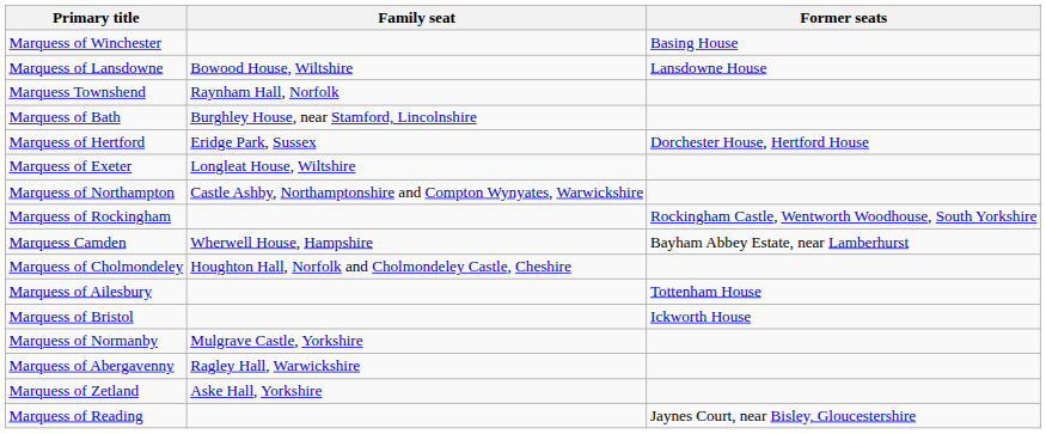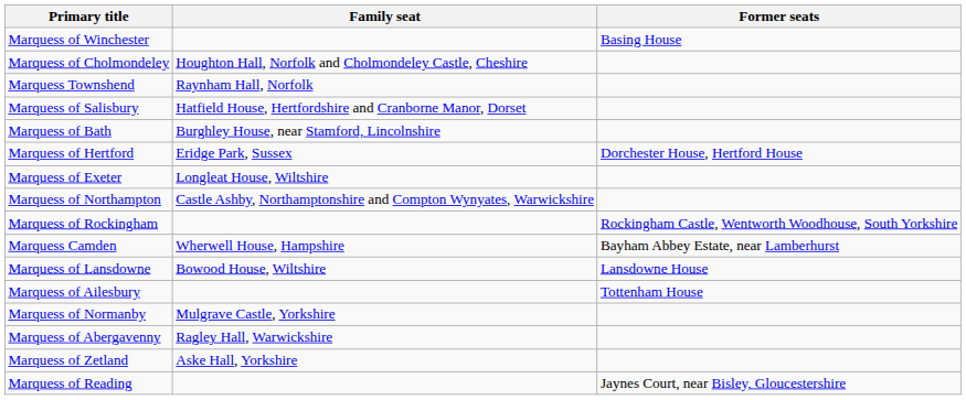 <table class="wikitable" style="text-align:left">
 <tr>
 <th>Primary title</th>
 <th>Family seat</th>
 <th>Former seats</th>
 </tr>
 <tr>
 <td><a href='#'>Marquess of Winchester</a></td>
 <td></td>
 <td><a href='#'>Basing House</a></td>
 </tr>
 <tr>
-<td><a href='#'>Marquess of Lansdowne</a></td>
-<td><a href='#'>Bowood House</a>, <a href='#'>Wiltshire</a></td>
-<td><a href='#'>Lansdowne House</a></td>
+<td><a href='#'>Marquess of Cholmondeley</a></td>
+<td><a href='#'>Houghton Hall</a>, <a href='#'>Norfolk</a> and <a href='#'>Cholmondeley Castle</a>, <a href='#'>Cheshire</a></td>
+<td></td>
 </tr>
 <tr>
 <td><a href='#'>Marquess Townshend</a></td>
 <td><a href='#'>Raynham Hall</a>, <a href='#'>Norfolk</a></td>
+<td></td>
+</tr>
+<tr>
+<td><a href='#'>Marquess of Salisbury</a></td>
+<td><a href='#'>Hatfield House</a>, <a href='#'>Hertfordshire</a> and <a href='#'>Cranborne Manor</a>, <a href='#'>Dorset</a></td>
 <td></td>
 </tr>
 <tr>
 <td><a href='#'>Marquess of Bath</a></td>
 <td><a href='#'>Burghley House</a>, near <a href='#'>Stamford, Lincolnshire</a></td>
 <td></td>
 </tr>
 <tr>
 <td><a href='#'>Marquess of Hertford</a></td>
 <td><a href='#'>Eridge Park</a>, <a href='#'>Sussex</a></td>
 <td><a href='#'>Dorchester House</a>, <a href='#'>Hertford House</a></td>
 </tr>
 <tr>
 <td><a href='#'>Marquess of Exeter</a></td>
 <td><a href='#'>Longleat House</a>, <a href='#'>Wiltshire</a></td>
 <td></td>
 </tr>
 <tr>
 <td><a href='#'>Marquess of Northampton</a></td>
 <td><a href='#'>Castle Ashby</a>, <a href='#'>Northamptonshire</a> and <a href='#'>Compton Wynyates</a>, <a href='#'>Warwickshire</a></td>
 <td></td>
 </tr>
 <tr>
 <td><a href='#'>Marquess of Rockingham</a></td>
 <td></td>
 <td><a href='#'>Rockingham Castle</a>, <a href='#'>Wentworth Woodhouse</a>, <a href='#'>South Yorkshire</a></td>
 </tr>
 <tr>
 <td><a href='#'>Marquess Camden</a></td>
 <td><a href='#'>Wherwell House</a>, <a href='#'>Hampshire</a></td>
 <td>Bayham Abbey Estate, near <a href='#'>Lamberhurst</a></td>
 </tr>
 <tr>
-<td><a href='#'>Marquess of Cholmondeley</a></td>
-<td><a href='#'>Houghton Hall</a>, <a href='#'>Norfolk</a> and <a href='#'>Cholmondeley Castle</a>, <a href='#'>Cheshire</a></td>
-<td></td>
+<td><a href='#'>Marquess of Lansdowne</a></td>
+<td><a href='#'>Bowood House</a>, <a href='#'>Wiltshire</a></td>
+<td><a href='#'>Lansdowne House</a></td>
 </tr>
 <tr>
 <td><a href='#'>Marquess of Ailesbury</a></td>
 <td></td>
 <td><a href='#'>Tottenham House</a></td>
-</tr>
-<tr>
-<td><a href='#'>Marquess of Bristol</a></td>
-<td></td>
-<td><a href='#'>Ickworth House</a></td>
 </tr>
 <tr>
 <td><a href='#'>Marquess of Normanby</a></td>
 <td><a href='#'>Mulgrave Castle</a>, <a href='#'>Yorkshire</a></td>
 <td></td>
 </tr>
 <tr>
 <td><a href='#'>Marquess of Abergavenny</a></td>
 <td><a href='#'>Ragley Hall</a>, <a href='#'>Warwickshire</a></td>
 <td></td>
 </tr>
 <tr>
 <td><a href='#'>Marquess of Zetland</a></td>
 <td><a href='#'>Aske Hall</a>, <a href='#'>Yorkshire</a></td>
 <td></td>
 </tr>
 <tr>
 <td><a href='#'>Marquess of Reading</a></td>
 <td></td>
 <td>Jaynes Court, near <a href='#'>Bisley, Gloucestershire</a></td>
 </tr>
 </table>
